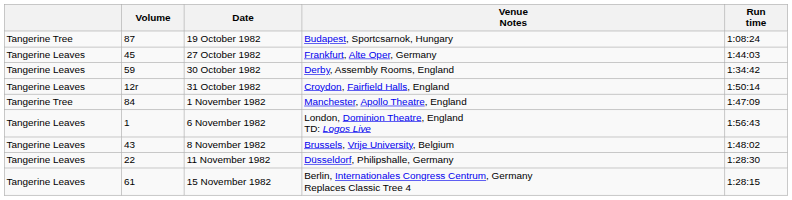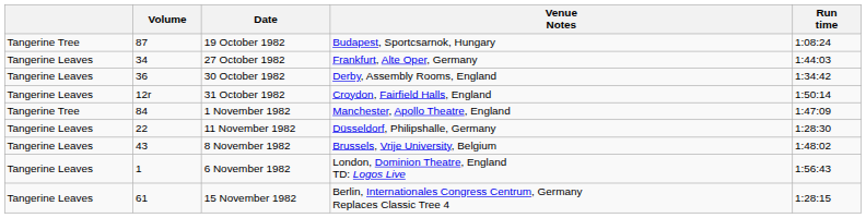 <table class="wikitable" style="width: 100%;">
 <tr>
 <th style="width: 15%;"></th>
 <th style="width: 8%;">Volume</th>
 <th style="width: 15%;">Date</th>
 <th>Venue<br>Notes</th>
 <th style="width: 8%;">Run<br>time</th>
 </tr>
 <tr>
 <td>Tangerine Tree</td>
 <td>87</td>
 <td>19 October 1982</td>
 <td><a href='#'>Budapest</a>, Sportcsarnok, Hungary</td>
 <td>1:08:24</td>
 </tr>
 <tr>
 <td>Tangerine Leaves</td>
-<td>45</td>
+<td>34</td>
 <td>27 October 1982</td>
 <td><a href='#'>Frankfurt</a>, <a href='#'>Alte Oper</a>, Germany</td>
 <td>1:44:03</td>
 </tr>
 <tr>
 <td>Tangerine Leaves</td>
-<td>59</td>
+<td>36</td>
 <td>30 October 1982</td>
 <td><a href='#'>Derby</a>, Assembly Rooms, England</td>
 <td>1:34:42</td>
 </tr>
 <tr>
 <td>Tangerine Leaves</td>
 <td>12r</td>
 <td>31 October 1982</td>
 <td><a href='#'>Croydon</a>, <a href='#'>Fairfield Halls</a>, England</td>
 <td>1:50:14</td>
 </tr>
 <tr>
 <td>Tangerine Tree</td>
 <td>84</td>
 <td>1 November 1982</td>
 <td><a href='#'>Manchester</a>, <a href='#'>Apollo Theatre</a>, England</td>
 <td>1:47:09</td>
 </tr>
 <tr>
 <td>Tangerine Leaves</td>
-<td>1</td>
-<td>6 November 1982</td>
-<td>London, <a href='#'>Dominion Theatre</a>, England<br>TD: <em><a href='#'>Logos Live</a></em></td>
-<td>1:56:43</td>
+<td>22</td>
+<td>11 November 1982</td>
+<td><a href='#'>Düsseldorf</a>, Philipshalle, Germany</td>
+<td>1:28:30</td>
 </tr>
 <tr>
 <td>Tangerine Leaves</td>
 <td>43</td>
 <td>8 November 1982</td>
 <td><a href='#'>Brussels</a>, <a href='#'>Vrije University</a>, Belgium</td>
 <td>1:48:02</td>
 </tr>
 <tr>
 <td>Tangerine Leaves</td>
-<td>22</td>
-<td>11 November 1982</td>
-<td><a href='#'>Düsseldorf</a>, Philipshalle, Germany</td>
-<td>1:28:30</td>
+<td>1</td>
+<td>6 November 1982</td>
+<td>London, <a href='#'>Dominion Theatre</a>, England<br>TD: <em><a href='#'>Logos Live</a></em></td>
+<td>1:56:43</td>
 </tr>
 <tr>
 <td>Tangerine Leaves</td>
 <td>61</td>
 <td>15 November 1982</td>
 <td>Berlin, <a href='#'>Internationales Congress Centrum</a>, Germany<br>Replaces Classic Tree 4</td>
 <td>1:28:15</td>
 </tr>
 </table>
